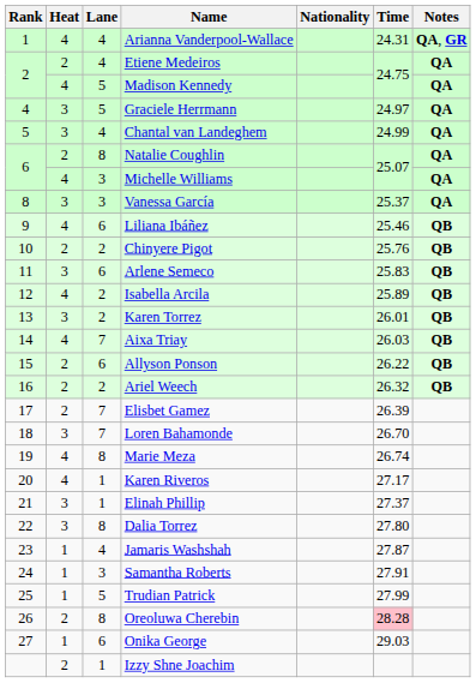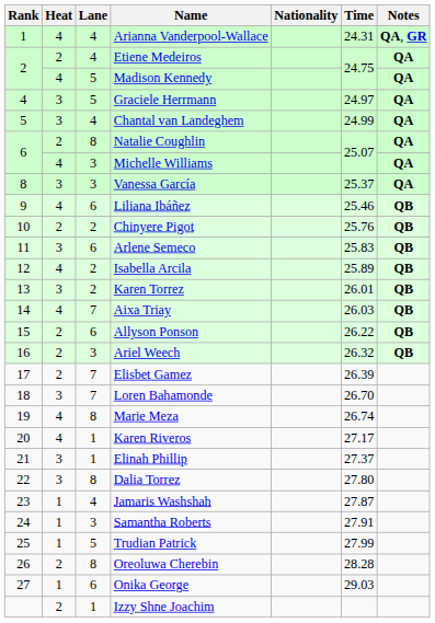 <table class="wikitable sortable" style="text-align:center">
 <tr>
 <th>Rank</th>
 <th>Heat</th>
 <th>Lane</th>
 <th>Name</th>
 <th>Nationality</th>
 <th>Time</th>
 <th>Notes</th>
 </tr>
 <tr bgcolor=ccffcc>
 <td>1</td>
 <td>4</td>
 <td>4</td>
 <td align=left><a href='#'>Arianna Vanderpool-Wallace</a></td>
 <td align=left></td>
 <td>24.31</td>
 <td><strong>QA</strong>, <strong><a href='#'>GR</a></strong></td>
 </tr>
 <tr bgcolor=ccffcc>
 <td rowspan=2>2</td>
 <td>2</td>
 <td>4</td>
 <td align=left><a href='#'>Etiene Medeiros</a></td>
 <td align=left></td>
 <td rowspan=2>24.75</td>
 <td><strong>QA</strong></td>
 </tr>
 <tr bgcolor=ccffcc>
 <td>4</td>
 <td>5</td>
 <td align=left><a href='#'>Madison Kennedy</a></td>
 <td align=left></td>
 <td><strong>QA</strong></td>
 </tr>
 <tr bgcolor=ccffcc>
 <td>4</td>
 <td>3</td>
 <td>5</td>
 <td align=left><a href='#'>Graciele Herrmann</a></td>
 <td align=left></td>
 <td>24.97</td>
 <td><strong>QA</strong></td>
 </tr>
 <tr bgcolor=ccffcc>
 <td>5</td>
 <td>3</td>
 <td>4</td>
 <td align=left><a href='#'>Chantal van Landeghem</a></td>
 <td align=left></td>
 <td>24.99</td>
 <td><strong>QA</strong></td>
 </tr>
 <tr bgcolor=ccffcc>
 <td rowspan=2>6</td>
 <td>2</td>
 <td>8</td>
 <td align=left><a href='#'>Natalie Coughlin</a></td>
 <td align=left></td>
 <td rowspan=2>25.07</td>
 <td><strong>QA</strong></td>
 </tr>
 <tr bgcolor=ccffcc>
 <td>4</td>
 <td>3</td>
 <td align=left><a href='#'>Michelle Williams</a></td>
 <td align=left></td>
 <td><strong>QA</strong></td>
 </tr>
 <tr bgcolor=ccffcc>
 <td>8</td>
 <td>3</td>
 <td>3</td>
 <td align=left><a href='#'>Vanessa García</a></td>
 <td align=left></td>
 <td>25.37</td>
 <td><strong>QA</strong></td>
 </tr>
 <tr bgcolor=ddffdd>
 <td>9</td>
 <td>4</td>
 <td>6</td>
 <td align=left><a href='#'>Liliana Ibáñez</a></td>
 <td align=left></td>
 <td>25.46</td>
 <td><strong>QB</strong></td>
 </tr>
 <tr bgcolor=ddffdd>
 <td>10</td>
 <td>2</td>
 <td>2</td>
 <td align=left><a href='#'>Chinyere Pigot</a></td>
 <td align=left></td>
 <td>25.76</td>
 <td><strong>QB</strong></td>
 </tr>
 <tr bgcolor=ddffdd>
 <td>11</td>
 <td>3</td>
 <td>6</td>
 <td align=left><a href='#'>Arlene Semeco</a></td>
 <td align=left></td>
 <td>25.83</td>
 <td><strong>QB</strong></td>
 </tr>
 <tr bgcolor=ddffdd>
 <td>12</td>
 <td>4</td>
 <td>2</td>
 <td align=left><a href='#'>Isabella Arcila</a></td>
 <td align=left></td>
 <td>25.89</td>
 <td><strong>QB</strong></td>
 </tr>
 <tr bgcolor=ddffdd>
 <td>13</td>
 <td>3</td>
 <td>2</td>
 <td align=left><a href='#'>Karen Torrez</a></td>
 <td align=left></td>
 <td>26.01</td>
 <td><strong>QB</strong></td>
 </tr>
 <tr bgcolor=ddffdd>
 <td>14</td>
 <td>4</td>
 <td>7</td>
 <td align=left><a href='#'>Aixa Triay</a></td>
 <td align=left></td>
 <td>26.03</td>
 <td><strong>QB</strong></td>
 </tr>
 <tr bgcolor=ddffdd>
 <td>15</td>
 <td>2</td>
 <td>6</td>
 <td align=left><a href='#'>Allyson Ponson</a></td>
 <td align=left></td>
 <td>26.22</td>
 <td><strong>QB</strong></td>
 </tr>
 <tr bgcolor=ddffdd>
 <td>16</td>
 <td>2</td>
-<td>2</td>
+<td>3</td>
 <td align=left><a href='#'>Ariel Weech</a></td>
 <td align=left></td>
 <td>26.32</td>
 <td><strong>QB</strong></td>
 </tr>
 <tr>
 <td>17</td>
 <td>2</td>
 <td>7</td>
 <td align=left><a href='#'>Elisbet Gamez</a></td>
 <td align=left></td>
 <td>26.39</td>
 <td></td>
 </tr>
 <tr>
 <td>18</td>
 <td>3</td>
 <td>7</td>
 <td align=left><a href='#'>Loren Bahamonde</a></td>
 <td align=left></td>
 <td>26.70</td>
 <td></td>
 </tr>
 <tr>
 <td>19</td>
 <td>4</td>
 <td>8</td>
 <td align=left><a href='#'>Marie Meza</a></td>
 <td align=left></td>
 <td>26.74</td>
 <td></td>
 </tr>
 <tr>
 <td>20</td>
 <td>4</td>
 <td>1</td>
 <td align=left><a href='#'>Karen Riveros</a></td>
 <td align=left></td>
 <td>27.17</td>
 <td></td>
 </tr>
 <tr>
 <td>21</td>
 <td>3</td>
 <td>1</td>
 <td align=left><a href='#'>Elinah Phillip</a></td>
 <td align=left></td>
 <td>27.37</td>
 <td></td>
 </tr>
 <tr>
 <td>22</td>
 <td>3</td>
 <td>8</td>
 <td align=left><a href='#'>Dalia Torrez</a></td>
 <td align=left></td>
 <td>27.80</td>
 <td></td>
 </tr>
 <tr>
 <td>23</td>
 <td>1</td>
 <td>4</td>
 <td align=left><a href='#'>Jamaris Washshah</a></td>
 <td align=left></td>
 <td>27.87</td>
 <td></td>
 </tr>
 <tr>
 <td>24</td>
 <td>1</td>
 <td>3</td>
 <td align=left><a href='#'>Samantha Roberts</a></td>
 <td align=left></td>
 <td>27.91</td>
 <td></td>
 </tr>
 <tr>
 <td>25</td>
 <td>1</td>
 <td>5</td>
 <td align=left><a href='#'>Trudian Patrick</a></td>
 <td align=left></td>
 <td>27.99</td>
 <td></td>
 </tr>
 <tr>
 <td>26</td>
 <td>2</td>
 <td>8</td>
 <td align=left><a href='#'>Oreoluwa Cherebin</a></td>
 <td align=left></td>
-<td style="background: pink;">28.28</td>
+<td>28.28</td>
 <td></td>
 </tr>
 <tr>
 <td>27</td>
 <td>1</td>
 <td>6</td>
 <td align=left><a href='#'>Onika George</a></td>
 <td align=left></td>
 <td>29.03</td>
 <td></td>
 </tr>
 <tr>
 <td></td>
 <td>2</td>
 <td>1</td>
 <td align=left><a href='#'>Izzy Shne Joachim</a></td>
 <td align=left></td>
 <td></td>
 <td></td>
 </tr>
 </table>
